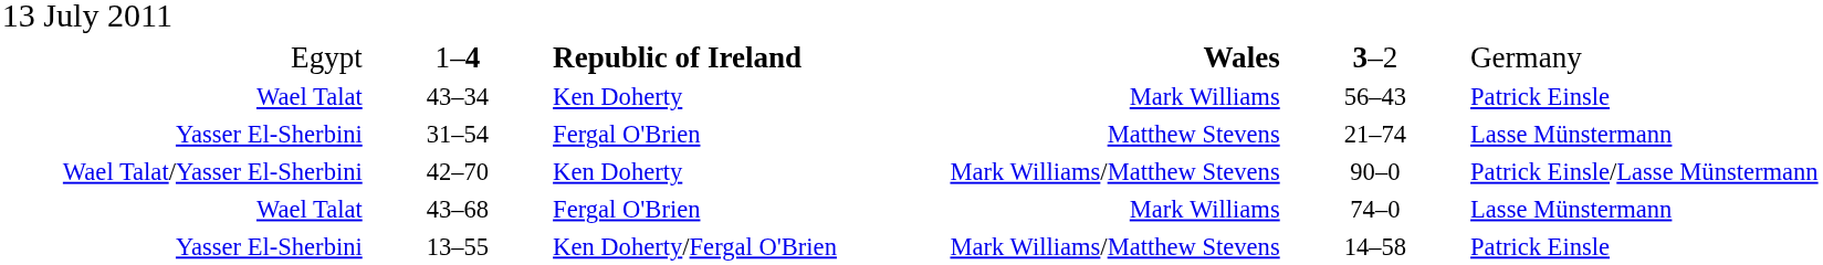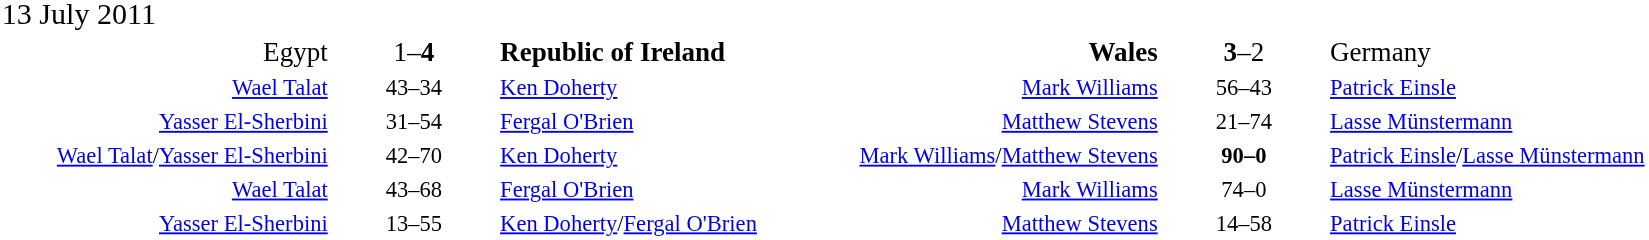 <table width="100%" cellspacing="1">
 <tr>
 <th width=20%></th>
 <th width=10%></th>
 <th width=20%></th>
 <th width=20%></th>
 <th width=10%></th>
 <th width=20%></th>
 </tr>
 <tr>
 <td>13 July 2011</td>
 </tr>
 <tr style=font-size:90%>
 <td align=right>Egypt </td>
 <td align=center>1–<strong>4</strong></td>
 <td><strong> Republic of Ireland</strong></td>
 <td align=right><strong>Wales </strong></td>
 <td align=center><strong>3</strong>–2</td>
 <td> Germany</td>
 </tr>
 <tr style=font-size:75%>
 <td align=right><a href='#'>Wael Talat</a></td>
 <td align=center>43–34</td>
 <td><a href='#'>Ken Doherty</a></td>
 <td align=right><a href='#'>Mark Williams</a></td>
 <td align=center>56–43</td>
 <td><a href='#'>Patrick Einsle</a></td>
 </tr>
 <tr style=font-size:75%>
 <td align=right><a href='#'>Yasser El-Sherbini</a></td>
 <td align=center>31–54</td>
 <td><a href='#'>Fergal O'Brien</a></td>
 <td align=right><a href='#'>Matthew Stevens</a></td>
 <td align=center>21–74</td>
 <td><a href='#'>Lasse Münstermann</a></td>
 </tr>
 <tr style=font-size:75%>
 <td align=right><a href='#'>Wael Talat</a>/<a href='#'>Yasser El-Sherbini</a></td>
 <td align=center>42–70</td>
 <td><a href='#'>Ken Doherty</a></td>
 <td align=right><a href='#'>Mark Williams</a>/<a href='#'>Matthew Stevens</a></td>
-<td align=center>90–0</td>
+<td align=center><strong>90–0</strong></td>
 <td><a href='#'>Patrick Einsle</a>/<a href='#'>Lasse Münstermann</a></td>
 </tr>
 <tr style=font-size:75%>
 <td align=right><a href='#'>Wael Talat</a></td>
 <td align=center>43–68</td>
 <td><a href='#'>Fergal O'Brien</a></td>
 <td align=right><a href='#'>Mark Williams</a></td>
 <td align=center>74–0</td>
 <td><a href='#'>Lasse Münstermann</a></td>
 </tr>
 <tr style=font-size:75%>
 <td align=right><a href='#'>Yasser El-Sherbini</a></td>
 <td align=center>13–55</td>
 <td><a href='#'>Ken Doherty</a>/<a href='#'>Fergal O'Brien</a></td>
-<td align=right><a href='#'>Mark Williams</a>/<a href='#'>Matthew Stevens</a></td>
+<td align=right><a href='#'>Matthew Stevens</a></td>
 <td align=center>14–58</td>
 <td><a href='#'>Patrick Einsle</a></td>
 </tr>
 </table>
